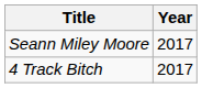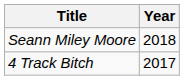 <table class="wikitable">
 <tr>
 <th>Title</th>
 <th>Year</th>
 </tr>
 <tr>
 <td><em>Seann Miley Moore</em></td>
-<td>2017</td>
+<td>2018</td>
 </tr>
 <tr>
 <td><em>4 Track Bitch</em></td>
 <td>2017</td>
 </tr>
 </table>
